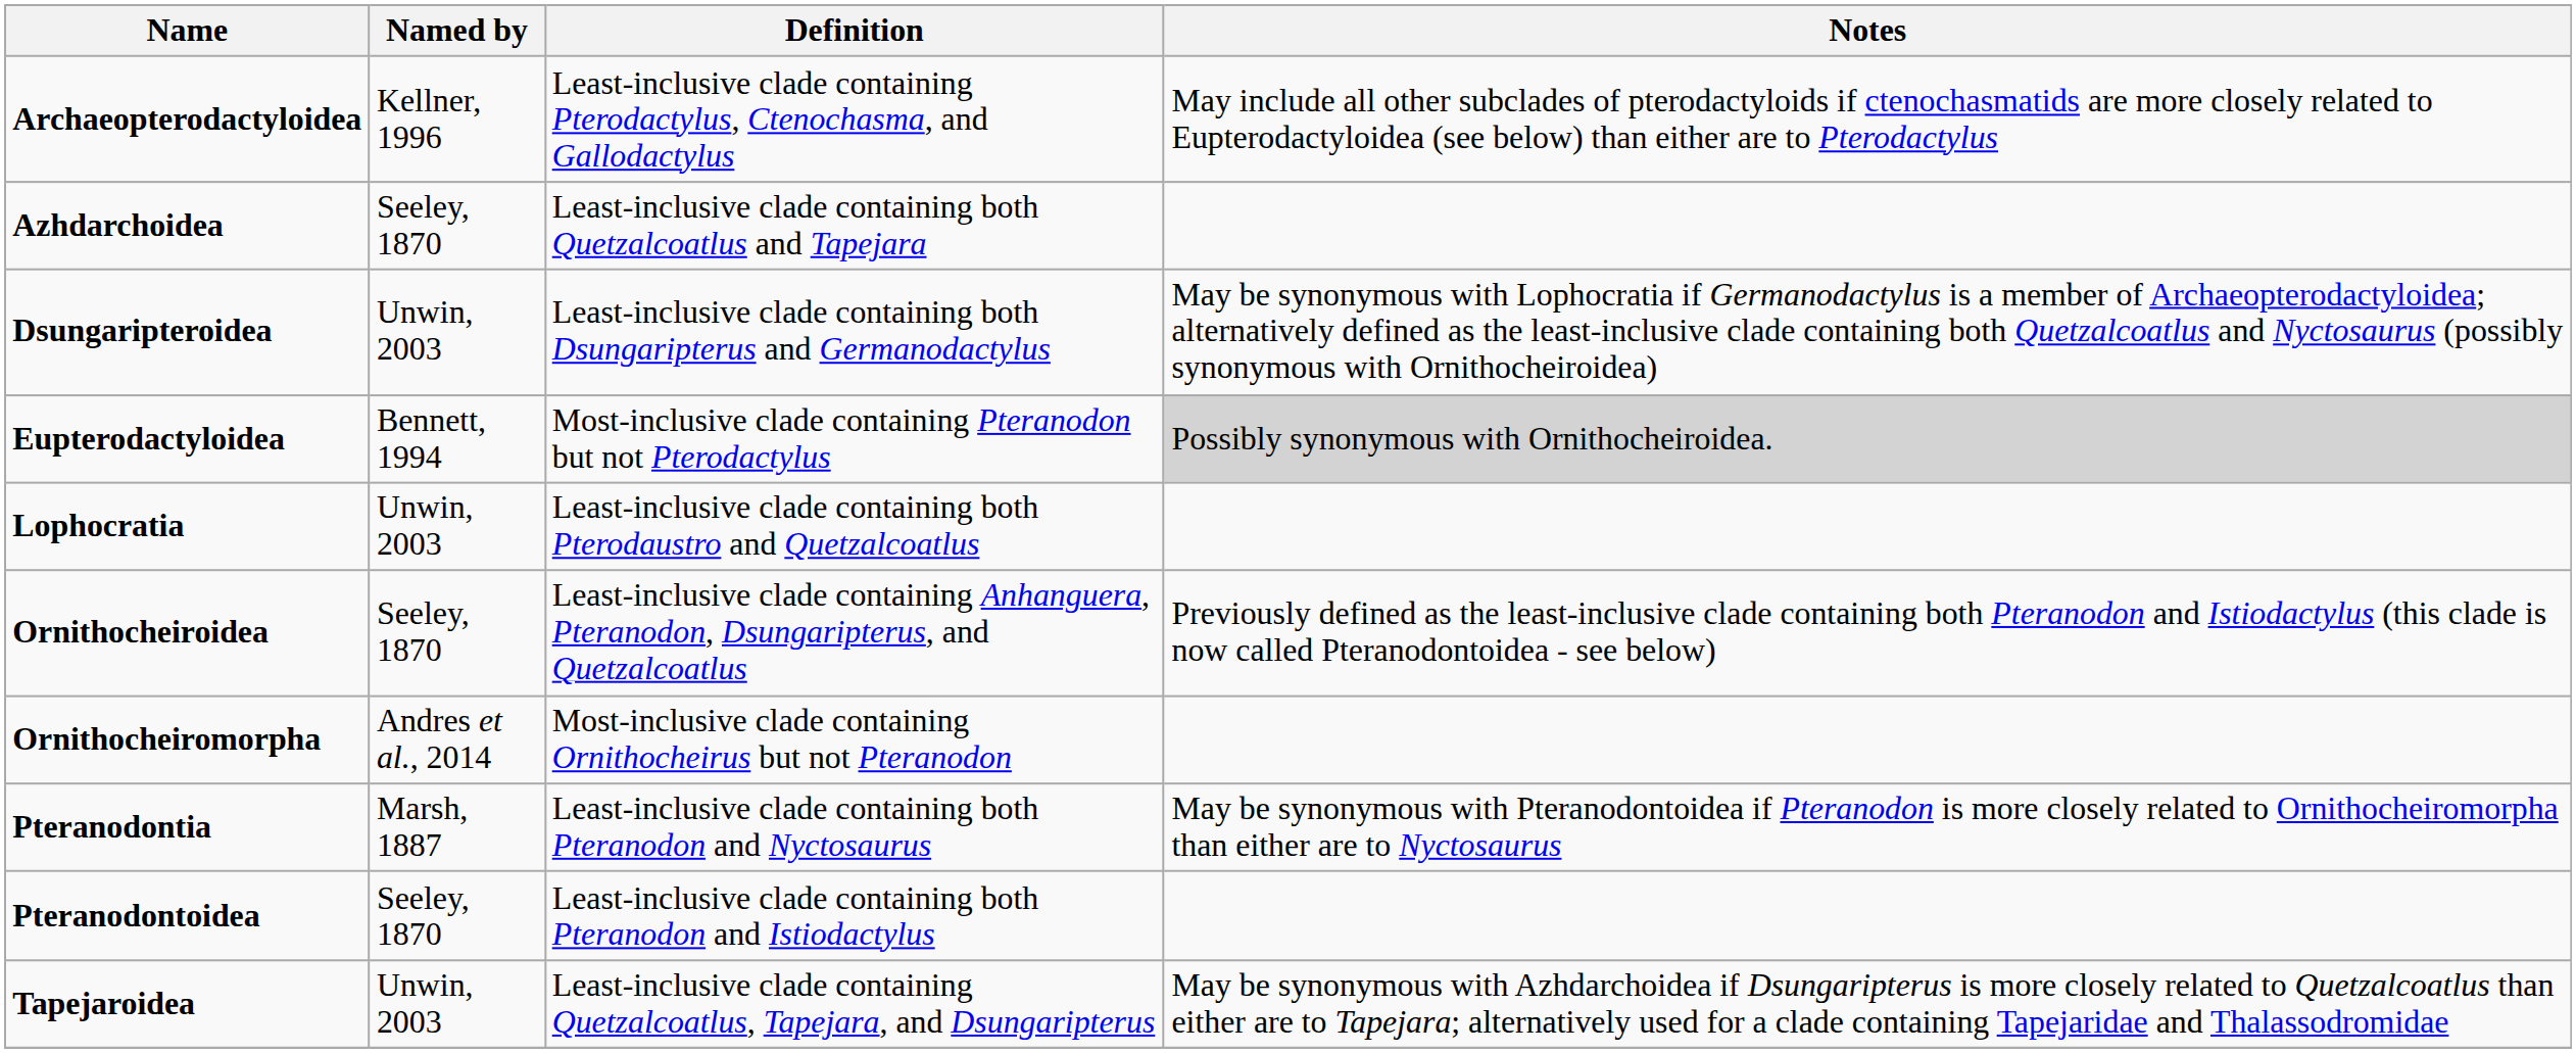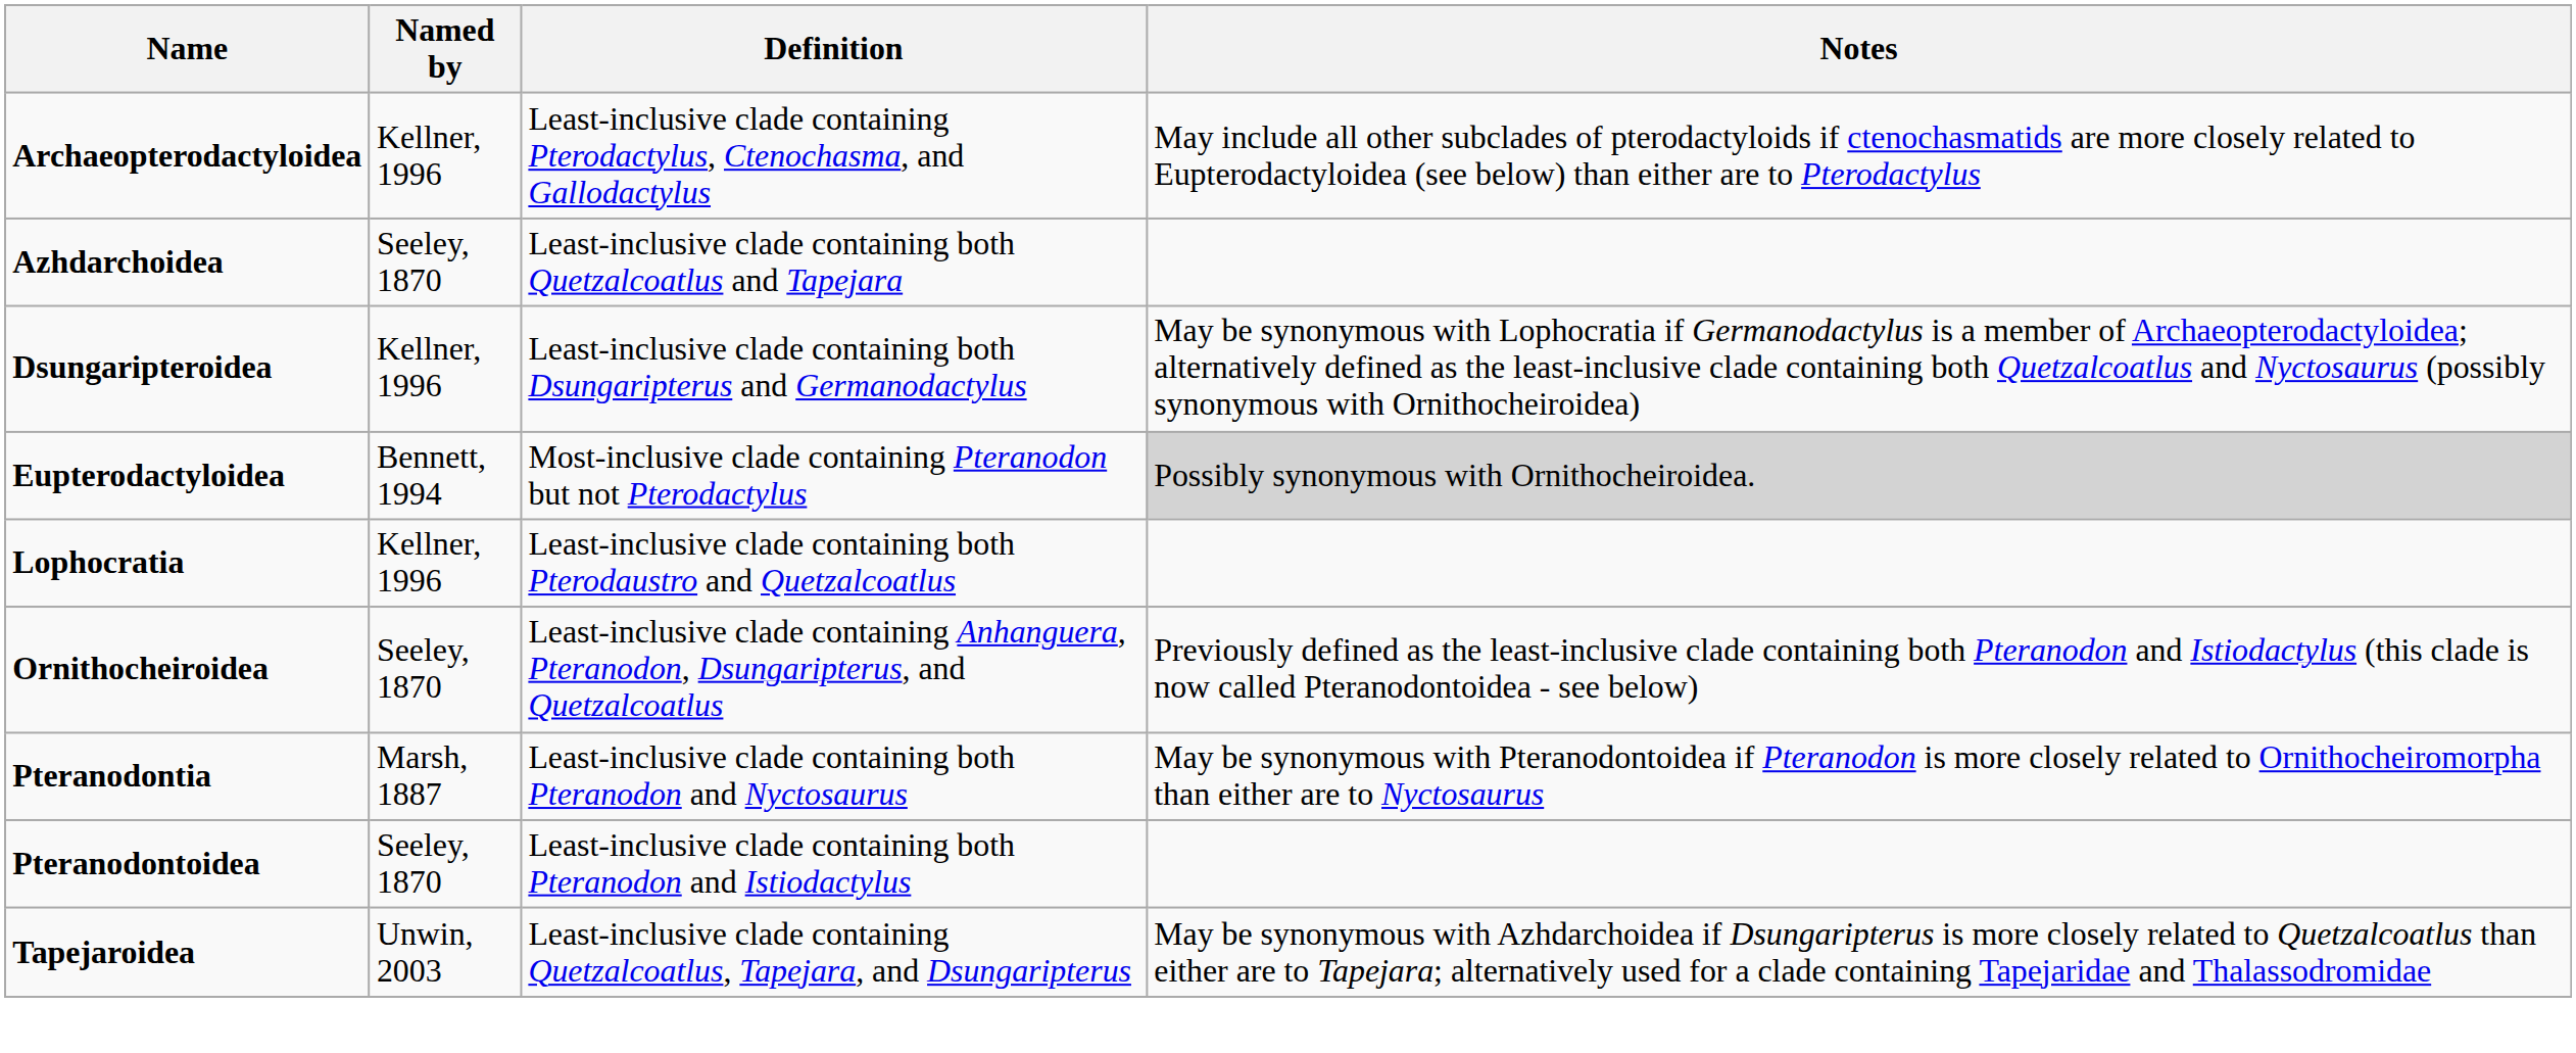 <table class="wikitable sortable" align="center" width="100%">
 <tr>
 <th>Name</th>
 <th>Named by</th>
 <th>Definition</th>
 <th>Notes</th>
 </tr>
 <tr>
 <td><strong>Archaeopterodactyloidea</strong></td>
 <td>Kellner, 1996</td>
 <td>Least-inclusive clade containing <em><a href='#'>Pterodactylus</a></em>, <em><a href='#'>Ctenochasma</a></em>, and <em><a href='#'>Gallodactylus</a></em></td>
 <td>May include all other subclades of pterodactyloids if <a href='#'>ctenochasmatids</a> are more closely related to Eupterodactyloidea (see below) than either are to <em><a href='#'>Pterodactylus</a></em></td>
 </tr>
 <tr>
 <td><strong>Azhdarchoidea</strong></td>
 <td>Seeley, 1870</td>
 <td>Least-inclusive clade containing both <em><a href='#'>Quetzalcoatlus</a></em> and <em><a href='#'>Tapejara</a></em></td>
 <td></td>
 </tr>
 <tr>
 <td><strong>Dsungaripteroidea</strong></td>
-<td>Unwin, 2003</td>
+<td>Kellner, 1996</td>
 <td>Least-inclusive clade containing both <em><a href='#'>Dsungaripterus</a></em> and <em><a href='#'>Germanodactylus</a></em></td>
 <td>May be synonymous with Lophocratia if <em>Germanodactylus</em> is a member of <a href='#'>Archaeopterodactyloidea</a>; alternatively defined as the least-inclusive clade containing both <em><a href='#'>Quetzalcoatlus</a></em> and <em><a href='#'>Nyctosaurus</a></em> (possibly synonymous with Ornithocheiroidea)</td>
 </tr>
 <tr>
 <td><strong>Eupterodactyloidea</strong></td>
 <td>Bennett, 1994</td>
 <td>Most-inclusive clade containing <em><a href='#'>Pteranodon</a></em> but not <em><a href='#'>Pterodactylus</a></em></td>
 <td style="background: lightgrey;">Possibly synonymous with Ornithocheiroidea.</td>
 </tr>
 <tr>
 <td><strong>Lophocratia</strong></td>
-<td>Unwin, 2003</td>
+<td>Kellner, 1996</td>
 <td>Least-inclusive clade containing both <em><a href='#'>Pterodaustro</a></em> and <em><a href='#'>Quetzalcoatlus</a></em></td>
 <td></td>
 </tr>
 <tr>
 <td><strong>Ornithocheiroidea</strong></td>
 <td>Seeley, 1870</td>
 <td>Least-inclusive clade containing <em><a href='#'>Anhanguera</a></em>, <em><a href='#'>Pteranodon</a></em>, <em><a href='#'>Dsungaripterus</a></em>, and <em><a href='#'>Quetzalcoatlus</a></em></td>
 <td>Previously defined as the least-inclusive clade containing both <em><a href='#'>Pteranodon</a></em> and <em><a href='#'>Istiodactylus</a></em> (this clade is now called Pteranodontoidea - see below)</td>
-</tr>
-<tr>
-<td><strong>Ornithocheiromorpha</strong></td>
-<td>Andres <em>et al.</em>, 2014</td>
-<td>Most-inclusive clade containing <em><a href='#'>Ornithocheirus</a></em> but not <em><a href='#'>Pteranodon</a></em></td>
-<td></td>
 </tr>
 <tr>
 <td><strong>Pteranodontia</strong></td>
 <td>Marsh, 1887</td>
 <td>Least-inclusive clade containing both <em><a href='#'>Pteranodon</a></em> and <em><a href='#'>Nyctosaurus</a></em></td>
 <td>May be synonymous with Pteranodontoidea if <em><a href='#'>Pteranodon</a></em> is more closely related to <a href='#'>Ornithocheiromorpha</a> than either are to <em><a href='#'>Nyctosaurus</a></em></td>
 </tr>
 <tr>
 <td><strong>Pteranodontoidea</strong></td>
 <td>Seeley, 1870</td>
 <td>Least-inclusive clade containing both <em><a href='#'>Pteranodon</a></em> and <em><a href='#'>Istiodactylus</a></em></td>
 <td></td>
 </tr>
 <tr>
 <td><strong>Tapejaroidea</strong></td>
 <td>Unwin, 2003</td>
 <td>Least-inclusive clade containing <em><a href='#'>Quetzalcoatlus</a></em>, <em><a href='#'>Tapejara</a></em>, and <em><a href='#'>Dsungaripterus</a></em></td>
 <td>May be synonymous with Azhdarchoidea if <em>Dsungaripterus</em> is more closely related to <em>Quetzalcoatlus</em> than either are to <em>Tapejara</em>; alternatively used for a clade containing <a href='#'>Tapejaridae</a> and <a href='#'>Thalassodromidae</a></td>
 </tr>
 <tr>
 </tr>
 </table>
